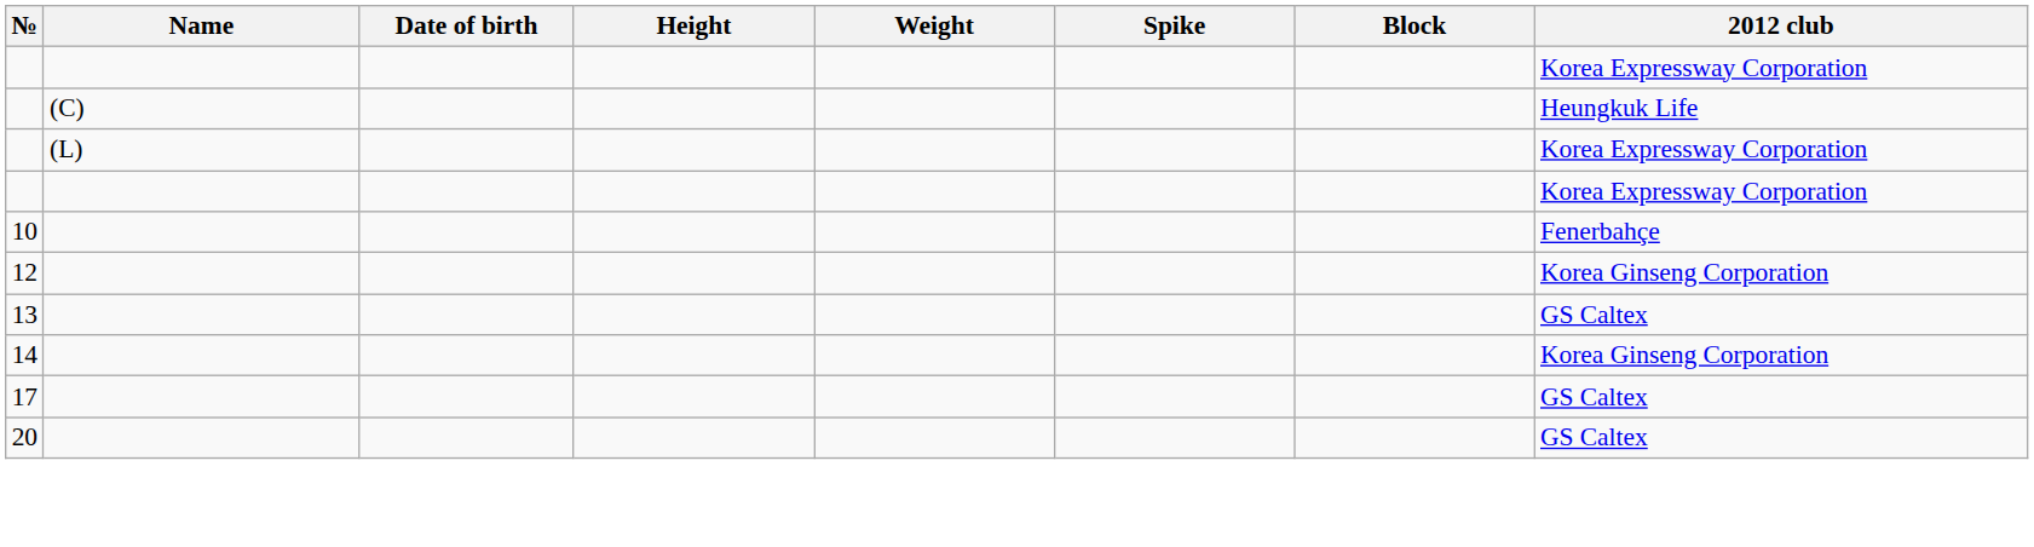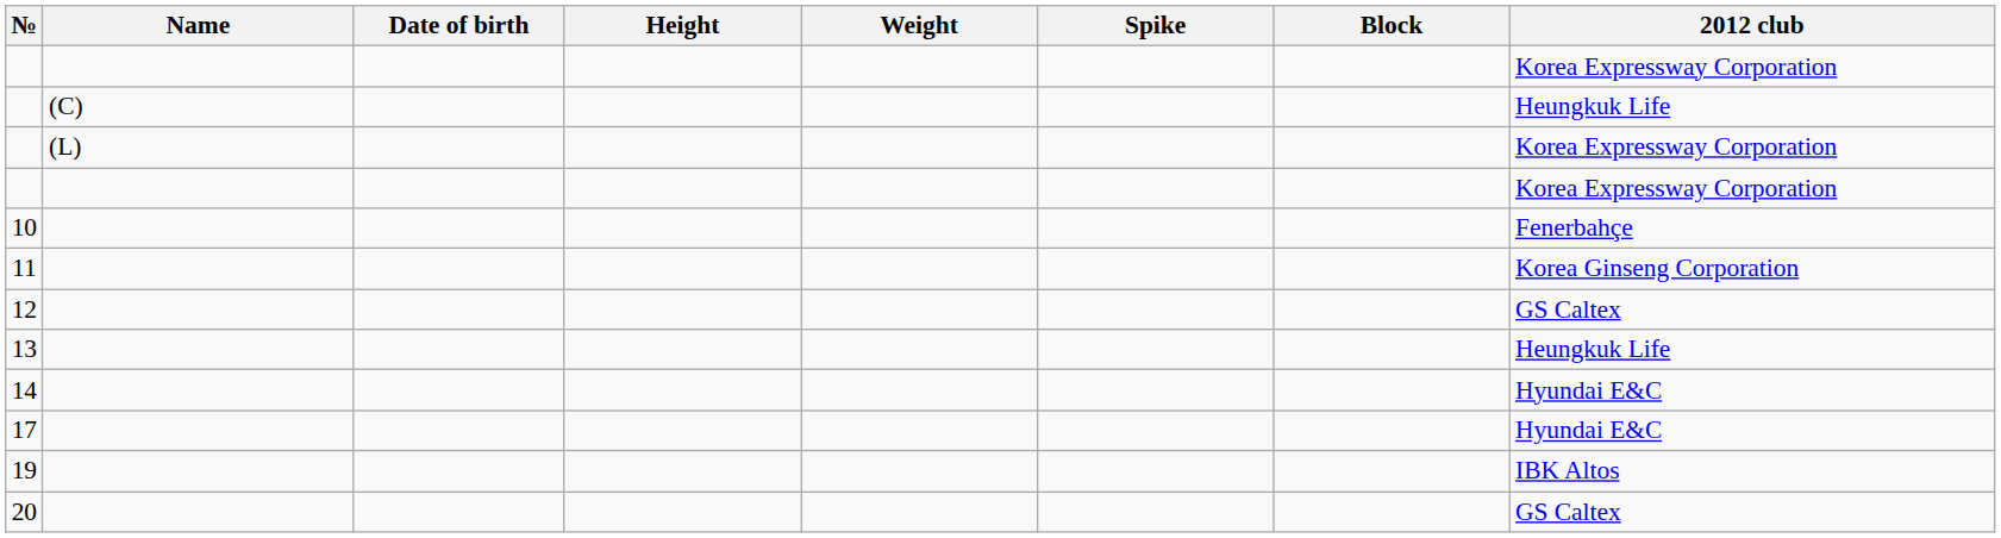 <table class="wikitable sortable" style="font-size:100%; text-align:center;">
 <tr>
 <th>№</th>
 <th style="width:12em">Name</th>
 <th style="width:8em">Date of birth</th>
 <th style="width:9em">Height</th>
 <th style="width:9em">Weight</th>
 <th style="width:9em">Spike</th>
 <th style="width:9em">Block</th>
 <th style="width:19em">2012 club</th>
 </tr>
 <tr>
 <td></td>
 <td style="text-align:left;"></td>
 <td style="text-align:right;"></td>
 <td></td>
 <td></td>
 <td></td>
 <td></td>
 <td style="text-align:left;"> <a href='#'>Korea Expressway Corporation</a></td>
 </tr>
 <tr>
 <td></td>
 <td style="text-align:left;"> (C)</td>
 <td style="text-align:right;"></td>
 <td></td>
 <td></td>
 <td></td>
 <td></td>
 <td style="text-align:left;"> <a href='#'>Heungkuk Life</a></td>
 </tr>
 <tr>
 <td></td>
 <td style="text-align:left;"> (L)</td>
 <td style="text-align:right;"></td>
 <td></td>
 <td></td>
 <td></td>
 <td></td>
 <td style="text-align:left;"> <a href='#'>Korea Expressway Corporation</a></td>
 </tr>
 <tr>
 <td></td>
 <td style="text-align:left;"></td>
 <td style="text-align:right;"></td>
 <td></td>
 <td></td>
 <td></td>
 <td></td>
 <td style="text-align:left;"> <a href='#'>Korea Expressway Corporation</a></td>
 </tr>
 <tr>
 <td>10</td>
 <td style="text-align:left;"></td>
 <td style="text-align:right;"></td>
 <td></td>
 <td></td>
 <td></td>
 <td></td>
 <td style="text-align:left;"> <a href='#'>Fenerbahçe</a></td>
 </tr>
 <tr>
-<td>12</td>
+<td>11</td>
 <td style="text-align:left;"></td>
 <td style="text-align:right;"></td>
 <td></td>
 <td></td>
 <td></td>
 <td></td>
 <td style="text-align:left;"> <a href='#'>Korea Ginseng Corporation</a></td>
 </tr>
 <tr>
-<td>13</td>
+<td>12</td>
 <td style="text-align:left;"></td>
 <td style="text-align:right;"></td>
 <td></td>
 <td></td>
 <td></td>
 <td></td>
 <td style="text-align:left;"> <a href='#'>GS Caltex</a></td>
 </tr>
 <tr>
+<td>13</td>
+<td style="text-align:left;"></td>
+<td style="text-align:right;"></td>
+<td></td>
+<td></td>
+<td></td>
+<td></td>
+<td style="text-align:left;"> <a href='#'>Heungkuk Life</a></td>
+</tr>
+<tr>
 <td>14</td>
 <td style="text-align:left;"></td>
 <td style="text-align:right;"></td>
 <td></td>
 <td></td>
 <td></td>
 <td></td>
-<td style="text-align:left;"> <a href='#'>Korea Ginseng Corporation</a></td>
+<td style="text-align:left;"> <a href='#'>Hyundai E&C</a></td>
 </tr>
 <tr>
 <td>17</td>
 <td style="text-align:left;"></td>
 <td style="text-align:right;"></td>
 <td></td>
 <td></td>
 <td></td>
 <td></td>
-<td style="text-align:left;"> <a href='#'>GS Caltex</a></td>
+<td style="text-align:left;"> <a href='#'>Hyundai E&C</a></td>
+</tr>
+<tr>
+<td>19</td>
+<td style="text-align:left;"></td>
+<td style="text-align:right;"></td>
+<td></td>
+<td></td>
+<td></td>
+<td></td>
+<td style="text-align:left;"> <a href='#'>IBK Altos</a></td>
 </tr>
 <tr>
 <td>20</td>
 <td style="text-align:left;"></td>
 <td style="text-align:right;"></td>
 <td></td>
 <td></td>
 <td></td>
 <td></td>
 <td style="text-align:left;"> <a href='#'>GS Caltex</a></td>
 </tr>
 </table>
